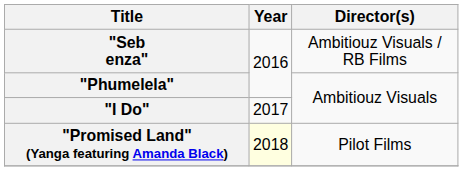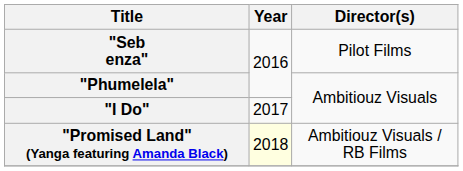 <table class="wikitable plainrowheaders" style="text-align:center;">
 <tr>
 <th scope="col" style="width:15em;">Title</th>
 <th scope="col" style="width:2em;">Year</th>
 <th scope="col" style="width:10em;">Director(s)</th>
 </tr>
 <tr>
 <th scope="row">"Seb<br>enza"<br></th>
 <td rowspan="2">2016</td>
-<td>Ambitiouz Visuals / RB Films</td>
+<td>Pilot Films</td>
 </tr>
 <tr>
 <th scope="row">"Phumelela"<br></th>
 <td rowspan="2">Ambitiouz Visuals</td>
 </tr>
 <tr>
 <th scope="row">"I Do"<br></th>
 <td>2017</td>
 </tr>
 <tr>
 <th scope="row">"Promised Land"<br><small>(Yanga featuring <a href='#'>Amanda Black</a>)</small></th>
 <td style="background: lightyellow;">2018</td>
-<td>Pilot Films</td>
+<td>Ambitiouz Visuals / RB Films</td>
 </tr>
 <tr>
 </tr>
 </table>
